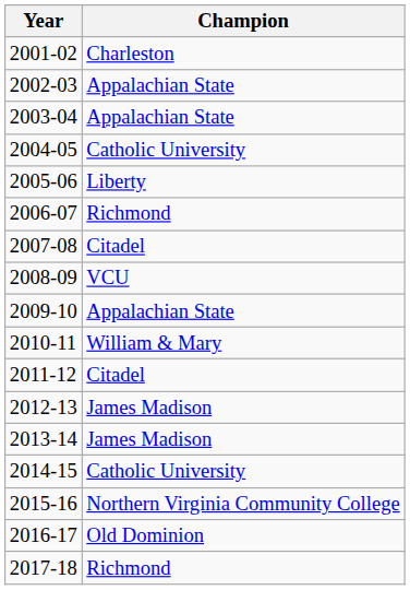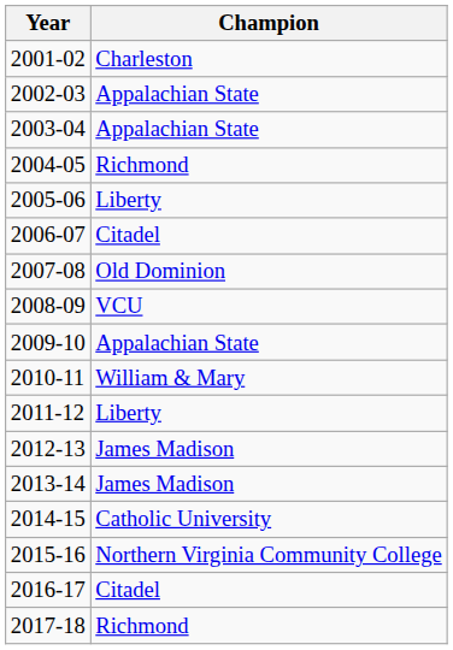 <table class="wikitable">
 <tr>
 <th>Year</th>
 <th>Champion</th>
 </tr>
 <tr>
 <td>2001-02</td>
 <td><a href='#'>Charleston</a></td>
 </tr>
 <tr>
 <td>2002-03</td>
 <td><a href='#'>Appalachian State</a></td>
 </tr>
 <tr>
 <td>2003-04</td>
 <td><a href='#'>Appalachian State</a></td>
 </tr>
 <tr>
 <td>2004-05</td>
-<td><a href='#'>Catholic University</a></td>
+<td><a href='#'>Richmond</a></td>
 </tr>
 <tr>
 <td>2005-06</td>
 <td><a href='#'>Liberty</a></td>
 </tr>
 <tr>
 <td>2006-07</td>
-<td><a href='#'>Richmond</a></td>
+<td><a href='#'>Citadel</a></td>
 </tr>
 <tr>
 <td>2007-08</td>
-<td><a href='#'>Citadel</a></td>
+<td><a href='#'>Old Dominion</a></td>
 </tr>
 <tr>
 <td>2008-09</td>
 <td><a href='#'>VCU</a></td>
 </tr>
 <tr>
 <td>2009-10</td>
 <td><a href='#'>Appalachian State</a></td>
 </tr>
 <tr>
 <td>2010-11</td>
 <td><a href='#'>William & Mary</a></td>
 </tr>
 <tr>
 <td>2011-12</td>
-<td><a href='#'>Citadel</a></td>
+<td><a href='#'>Liberty</a></td>
 </tr>
 <tr>
 <td>2012-13</td>
 <td><a href='#'>James Madison</a></td>
 </tr>
 <tr>
 <td>2013-14</td>
 <td><a href='#'>James Madison</a></td>
 </tr>
 <tr>
 <td>2014-15</td>
 <td><a href='#'>Catholic University</a></td>
 </tr>
 <tr>
 <td>2015-16</td>
 <td><a href='#'>Northern Virginia Community College</a></td>
 </tr>
 <tr>
 <td>2016-17</td>
-<td><a href='#'>Old Dominion</a></td>
+<td><a href='#'>Citadel</a></td>
 </tr>
 <tr>
 <td>2017-18</td>
 <td><a href='#'>Richmond</a></td>
 </tr>
 </table>
